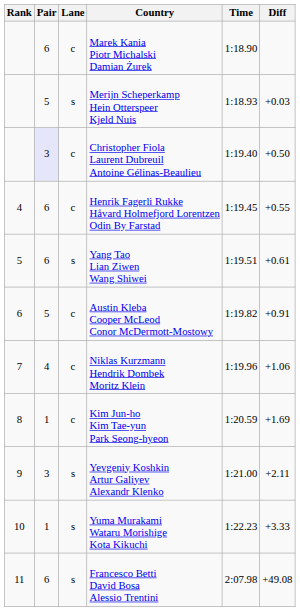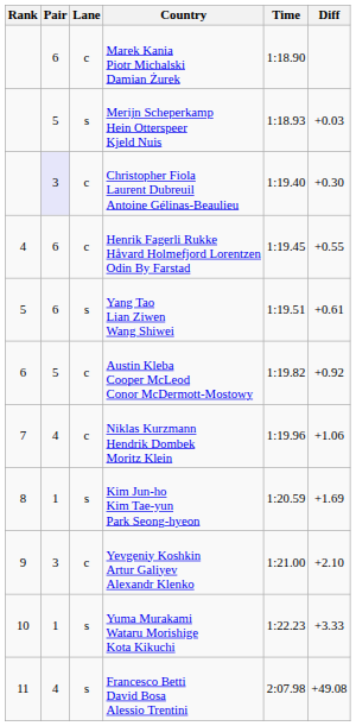 <table class="wikitable sortable" style="text-align:center">
 <tr>
 <th>Rank</th>
 <th>Pair</th>
 <th>Lane</th>
 <th>Country</th>
 <th>Time</th>
 <th>Diff</th>
 </tr>
 <tr>
 <td></td>
 <td>6</td>
 <td>c</td>
 <td align=left><br><a href='#'>Marek Kania</a><br><a href='#'>Piotr Michalski</a><br><a href='#'>Damian Żurek</a></td>
 <td>1:18.90</td>
 <td></td>
 </tr>
 <tr>
 <td></td>
 <td>5</td>
 <td>s</td>
 <td align=left><br><a href='#'>Merijn Scheperkamp</a><br><a href='#'>Hein Otterspeer</a><br><a href='#'>Kjeld Nuis</a></td>
 <td>1:18.93</td>
 <td>+0.03</td>
 </tr>
 <tr>
 <td></td>
 <td style="background: lavender;">3</td>
 <td>c</td>
 <td align=left><br><a href='#'>Christopher Fiola</a><br><a href='#'>Laurent Dubreuil</a><br><a href='#'>Antoine Gélinas-Beaulieu</a></td>
 <td>1:19.40</td>
-<td>+0.50</td>
+<td>+0.30</td>
 </tr>
 <tr>
 <td>4</td>
 <td>6</td>
 <td>c</td>
 <td align=left><br><a href='#'>Henrik Fagerli Rukke</a><br><a href='#'>Håvard Holmefjord Lorentzen</a><br><a href='#'>Odin By Farstad</a></td>
 <td>1:19.45</td>
 <td>+0.55</td>
 </tr>
 <tr>
 <td>5</td>
 <td>6</td>
 <td>s</td>
 <td align=left><br><a href='#'>Yang Tao</a><br><a href='#'>Lian Ziwen</a><br><a href='#'>Wang Shiwei</a></td>
 <td>1:19.51</td>
 <td>+0.61</td>
 </tr>
 <tr>
 <td>6</td>
 <td>5</td>
 <td>c</td>
 <td align=left><br><a href='#'>Austin Kleba</a><br><a href='#'>Cooper McLeod</a><br><a href='#'>Conor McDermott-Mostowy</a></td>
 <td>1:19.82</td>
-<td>+0.91</td>
+<td>+0.92</td>
 </tr>
 <tr>
 <td>7</td>
 <td>4</td>
 <td>c</td>
 <td align=left><br><a href='#'>Niklas Kurzmann</a><br><a href='#'>Hendrik Dombek</a><br><a href='#'>Moritz Klein</a></td>
 <td>1:19.96</td>
 <td>+1.06</td>
 </tr>
 <tr>
 <td>8</td>
 <td>1</td>
-<td>c</td>
+<td>s</td>
 <td align=left><br><a href='#'>Kim Jun-ho</a><br><a href='#'>Kim Tae-yun</a><br><a href='#'>Park Seong-hyeon</a></td>
 <td>1:20.59</td>
 <td>+1.69</td>
 </tr>
 <tr>
 <td>9</td>
 <td>3</td>
-<td>s</td>
+<td>c</td>
 <td align=left><br><a href='#'>Yevgeniy Koshkin</a><br><a href='#'>Artur Galiyev</a><br><a href='#'>Alexandr Klenko</a></td>
 <td>1:21.00</td>
-<td>+2.11</td>
+<td>+2.10</td>
 </tr>
 <tr>
 <td>10</td>
 <td>1</td>
 <td>s</td>
 <td align=left><br><a href='#'>Yuma Murakami</a><br><a href='#'>Wataru Morishige</a><br><a href='#'>Kota Kikuchi</a></td>
 <td>1:22.23</td>
 <td>+3.33</td>
 </tr>
 <tr>
 <td>11</td>
-<td>6</td>
+<td>4</td>
 <td>s</td>
 <td align=left><br><a href='#'>Francesco Betti</a><br><a href='#'>David Bosa</a><br><a href='#'>Alessio Trentini</a></td>
 <td>2:07.98</td>
 <td>+49.08</td>
 </tr>
 </table>
